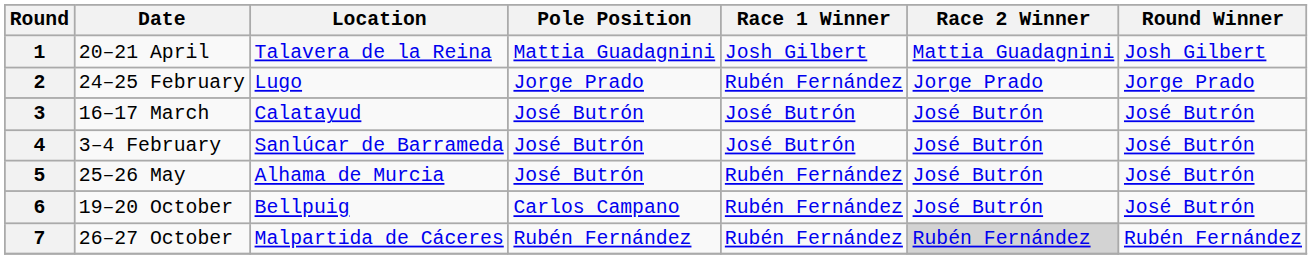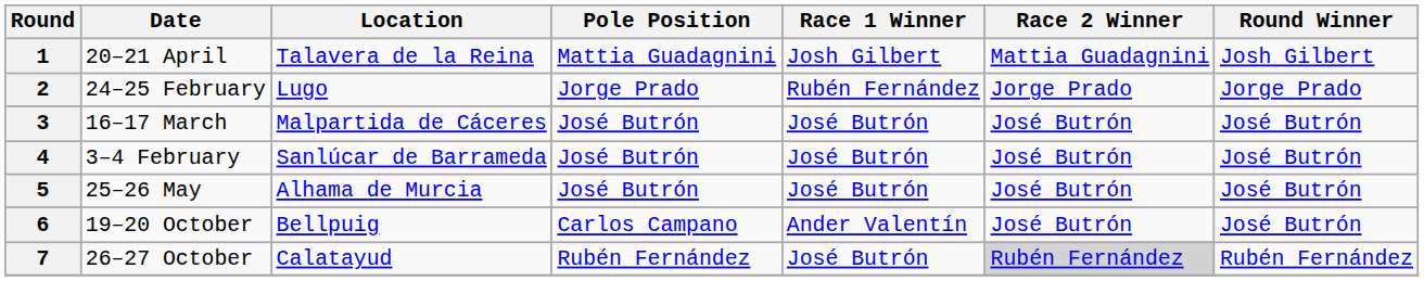 <table class="wikitable" style="font-size: 85%;">
 <tr>
 <th>Round</th>
 <th>Date</th>
 <th>Location</th>
 <th>Pole Position</th>
 <th>Race 1 Winner</th>
 <th>Race 2 Winner</th>
 <th>Round Winner</th>
 </tr>
 <tr>
 <th>1</th>
 <td>20–21 April</td>
 <td> <a href='#'>Talavera de la Reina</a></td>
 <td> <a href='#'>Mattia Guadagnini</a></td>
 <td> <a href='#'>Josh Gilbert</a></td>
 <td> <a href='#'>Mattia Guadagnini</a></td>
 <td> <a href='#'>Josh Gilbert</a></td>
 </tr>
 <tr>
 <th>2</th>
 <td>24–25 February</td>
 <td> <a href='#'>Lugo</a></td>
 <td> <a href='#'>Jorge Prado</a></td>
 <td> <a href='#'>Rubén Fernández</a></td>
 <td> <a href='#'>Jorge Prado</a></td>
 <td> <a href='#'>Jorge Prado</a></td>
 </tr>
 <tr>
 <th>3</th>
 <td>16–17 March</td>
-<td> <a href='#'>Calatayud</a></td>
+<td> <a href='#'>Malpartida de Cáceres</a></td>
 <td> <a href='#'>José Butrón</a></td>
 <td> <a href='#'>José Butrón</a></td>
 <td> <a href='#'>José Butrón</a></td>
 <td> <a href='#'>José Butrón</a></td>
 </tr>
 <tr>
 <th>4</th>
 <td>3–4 February</td>
 <td> <a href='#'>Sanlúcar de Barrameda</a></td>
 <td> <a href='#'>José Butrón</a></td>
 <td> <a href='#'>José Butrón</a></td>
 <td> <a href='#'>José Butrón</a></td>
 <td> <a href='#'>José Butrón</a></td>
 </tr>
 <tr>
 <th>5</th>
 <td>25–26 May</td>
 <td> <a href='#'>Alhama de Murcia</a></td>
 <td> <a href='#'>José Butrón</a></td>
-<td> <a href='#'>Rubén Fernández</a></td>
+<td> <a href='#'>José Butrón</a></td>
 <td> <a href='#'>José Butrón</a></td>
 <td> <a href='#'>José Butrón</a></td>
 </tr>
 <tr>
 <th>6</th>
 <td>19–20 October</td>
 <td> <a href='#'>Bellpuig</a></td>
 <td> <a href='#'>Carlos Campano</a></td>
-<td> <a href='#'>Rubén Fernández</a></td>
+<td> <a href='#'>Ander Valentín</a></td>
 <td> <a href='#'>José Butrón</a></td>
 <td> <a href='#'>José Butrón</a></td>
 </tr>
 <tr>
 <th>7</th>
 <td>26–27 October</td>
-<td> <a href='#'>Malpartida de Cáceres</a></td>
+<td> <a href='#'>Calatayud</a></td>
 <td> <a href='#'>Rubén Fernández</a></td>
-<td> <a href='#'>Rubén Fernández</a></td>
+<td> <a href='#'>José Butrón</a></td>
 <td style="background: lightgrey;"> <a href='#'>Rubén Fernández</a></td>
 <td> <a href='#'>Rubén Fernández</a></td>
 </tr>
 <tr>
 </tr>
 </table>
